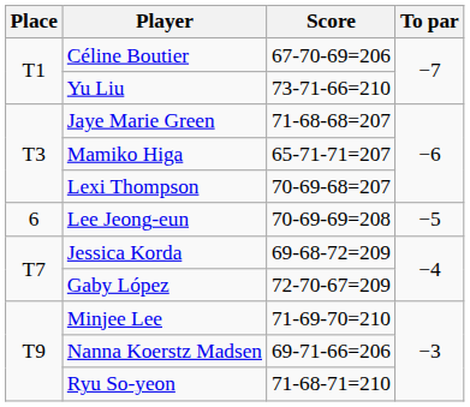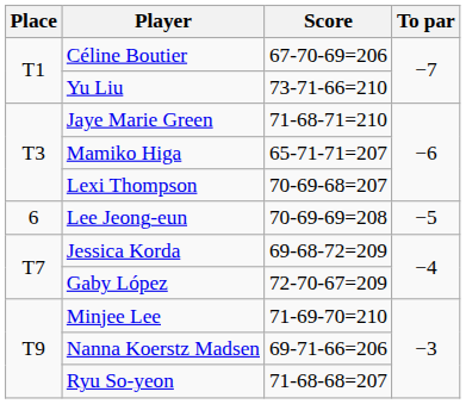 <table class="wikitable">
 <tr>
 <th>Place</th>
 <th>Player</th>
 <th>Score</th>
 <th>To par</th>
 </tr>
 <tr>
 <td rowspan=2 align=center>T1</td>
 <td> <a href='#'>Céline Boutier</a></td>
 <td>67-70-69=206</td>
 <td rowspan=2 align=center>−7</td>
 </tr>
 <tr>
 <td> <a href='#'>Yu Liu</a></td>
 <td>73-71-66=210</td>
 </tr>
 <tr>
 <td rowspan=3 align=center>T3</td>
 <td> <a href='#'>Jaye Marie Green</a></td>
-<td>71-68-68=207</td>
+<td>71-68-71=210</td>
 <td rowspan=3 align=center>−6</td>
 </tr>
 <tr>
 <td> <a href='#'>Mamiko Higa</a></td>
 <td>65-71-71=207</td>
 </tr>
 <tr>
 <td> <a href='#'>Lexi Thompson</a></td>
 <td>70-69-68=207</td>
 </tr>
 <tr>
 <td align=center>6</td>
 <td> <a href='#'>Lee Jeong-eun</a></td>
 <td>70-69-69=208</td>
 <td align=center>−5</td>
 </tr>
 <tr>
 <td rowspan=2 align=center>T7</td>
 <td> <a href='#'>Jessica Korda</a></td>
 <td>69-68-72=209</td>
 <td rowspan=2 align=center>−4</td>
 </tr>
 <tr>
 <td> <a href='#'>Gaby López</a></td>
 <td>72-70-67=209</td>
 </tr>
 <tr>
 <td rowspan=3 align=center>T9</td>
 <td> <a href='#'>Minjee Lee</a></td>
 <td>71-69-70=210</td>
 <td rowspan=3 align=center>−3</td>
 </tr>
 <tr>
 <td> <a href='#'>Nanna Koerstz Madsen</a></td>
 <td>69-71-66=206</td>
 </tr>
 <tr>
 <td> <a href='#'>Ryu So-yeon</a></td>
-<td>71-68-71=210</td>
+<td>71-68-68=207</td>
 </tr>
 </table>
